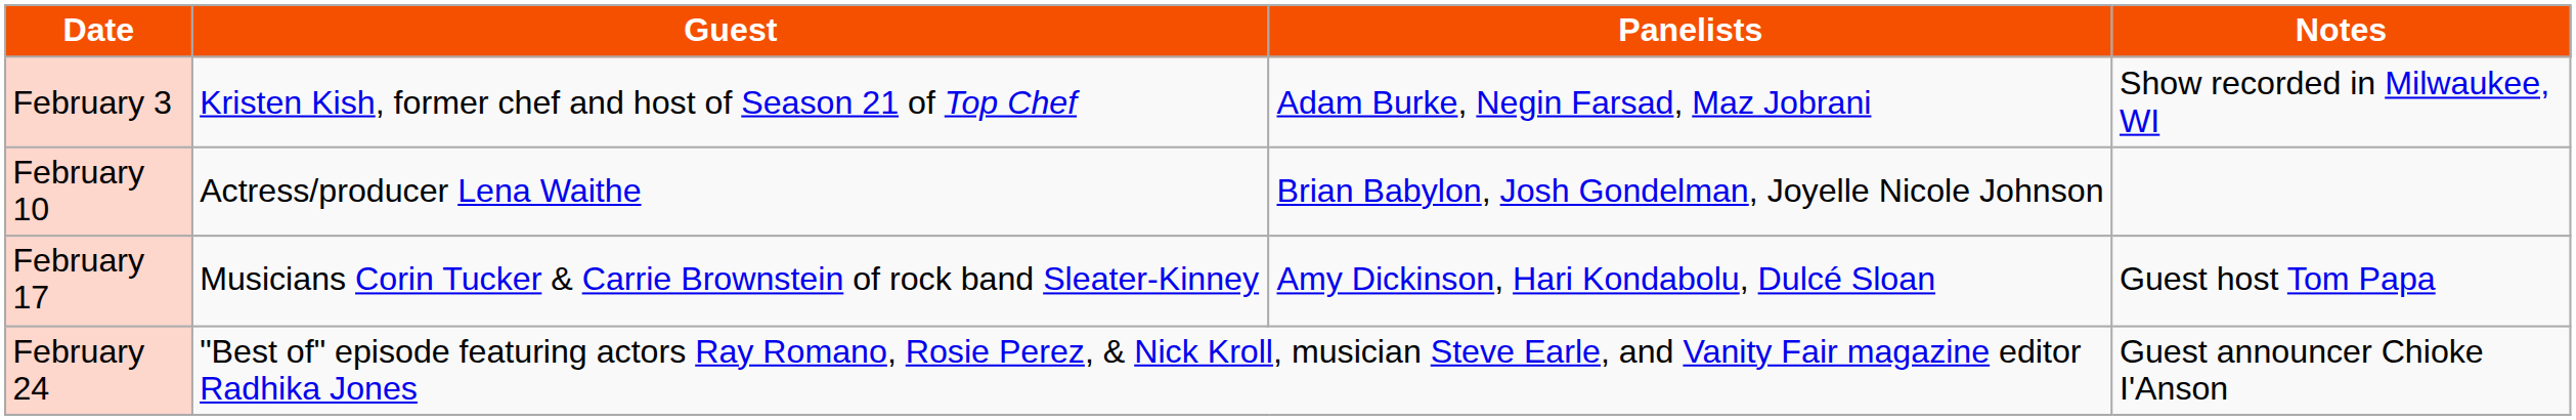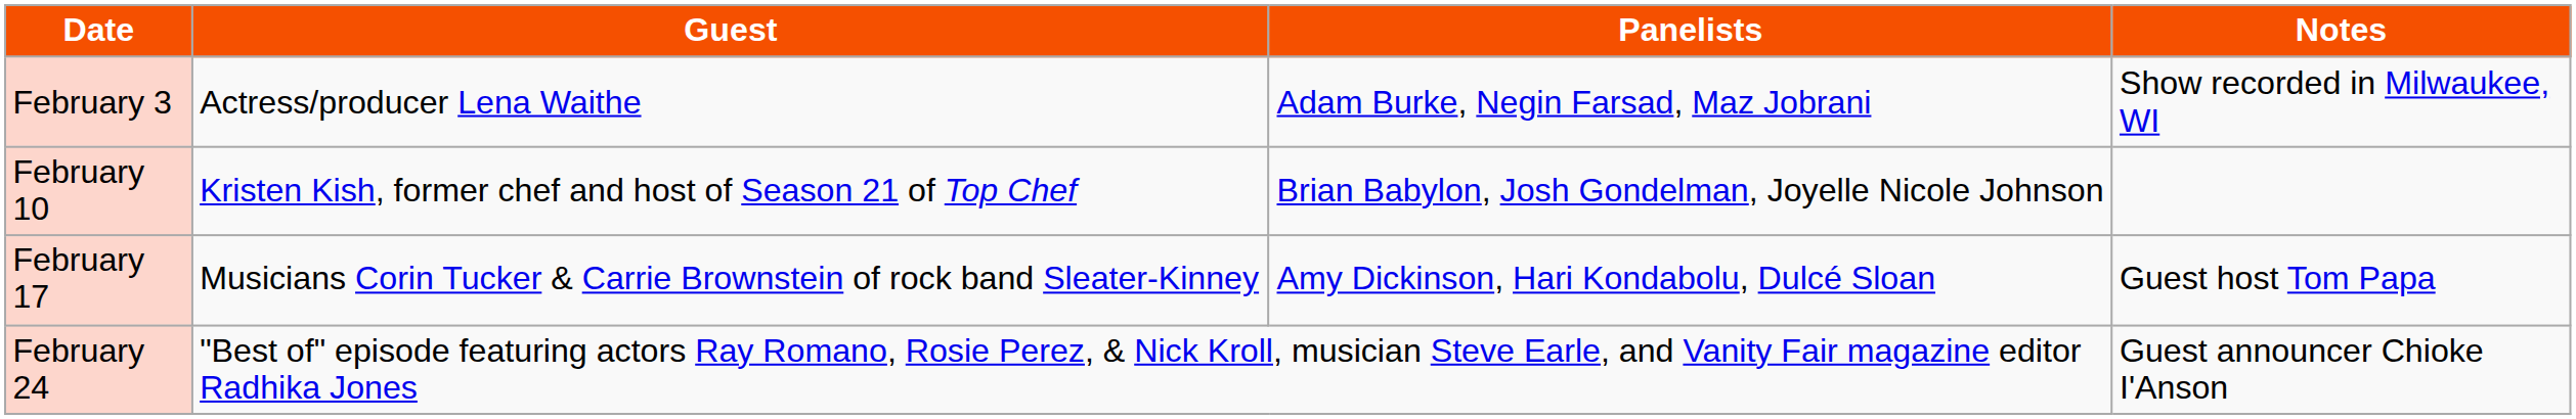 <table class="wikitable">
 <tr>
 <th style="background:#f55000;color:#FFFFFF;">Date</th>
 <th style="background:#f55000;color:#FFFFFF;">Guest</th>
 <th style="background:#f55000;color:#FFFFFF;">Panelists</th>
 <th style="background:#f55000;color:#FFFFFF;">Notes</th>
 </tr>
 <tr>
 <td style="background:#FDD6CC;color:#000000;">February 3</td>
-<td><a href='#'>Kristen Kish</a>, former chef and host of <a href='#'>Season 21</a> of <em><a href='#'>Top Chef</a></em></td>
+<td>Actress/producer <a href='#'>Lena Waithe</a></td>
 <td><a href='#'>Adam Burke</a>, <a href='#'>Negin Farsad</a>, <a href='#'>Maz Jobrani</a></td>
 <td>Show recorded in <a href='#'>Milwaukee, WI</a> </td>
 </tr>
 <tr>
 <td style="background:#FDD6CC;color:#000000;">February 10</td>
-<td>Actress/producer <a href='#'>Lena Waithe</a></td>
+<td><a href='#'>Kristen Kish</a>, former chef and host of <a href='#'>Season 21</a> of <em><a href='#'>Top Chef</a></em></td>
 <td><a href='#'>Brian Babylon</a>, <a href='#'>Josh Gondelman</a>, Joyelle Nicole Johnson</td>
 <td></td>
 </tr>
 <tr>
 <td style="background:#FDD6CC;color:#000000;">February 17</td>
 <td>Musicians <a href='#'>Corin Tucker</a> & <a href='#'>Carrie Brownstein</a> of rock band <a href='#'>Sleater-Kinney</a></td>
 <td><a href='#'>Amy Dickinson</a>, <a href='#'>Hari Kondabolu</a>, <a href='#'>Dulcé Sloan</a></td>
 <td>Guest host <a href='#'>Tom Papa</a></td>
 </tr>
 <tr>
 <td style="background:#FDD6CC;color:#000000;">February 24</td>
 <td colspan=2>"Best of" episode featuring actors <a href='#'>Ray Romano</a>, <a href='#'>Rosie Perez</a>, & <a href='#'>Nick Kroll</a>, musician <a href='#'>Steve Earle</a>, and <a href='#'>Vanity Fair magazine</a> editor <a href='#'>Radhika Jones</a></td>
 <td>Guest announcer Chioke I'Anson</td>
 </tr>
 </table>
